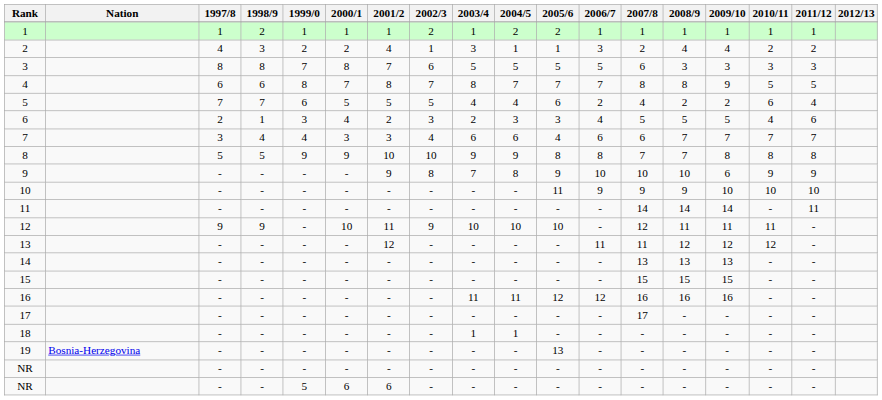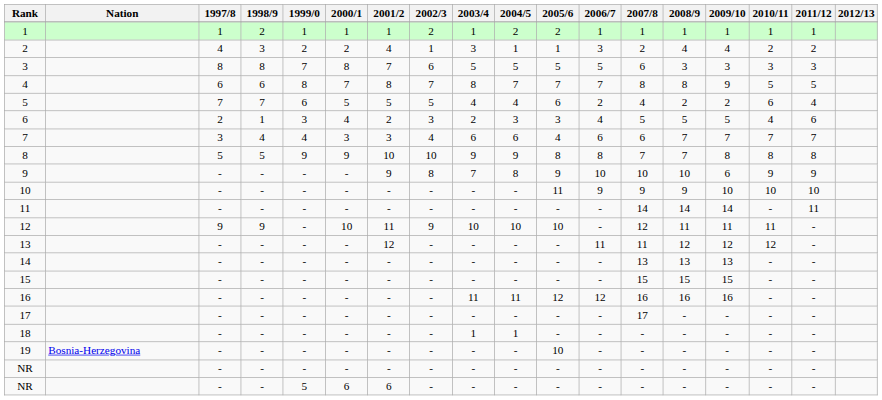 <table class="wikitable" style="text-align: center;">
 <tr>
 <th width="5%">Rank</th>
 <th width="20%">Nation</th>
 <th width="5%">1997/8</th>
 <th width="5%">1998/9</th>
 <th width="5%">1999/0</th>
 <th width="5%">2000/1</th>
 <th width="5%">2001/2</th>
 <th width="5%">2002/3</th>
 <th width="5%">2003/4</th>
 <th width="5%">2004/5</th>
 <th width="5%">2005/6</th>
 <th width="5%">2006/7</th>
 <th width="5%">2007/8</th>
 <th width="5%">2008/9</th>
 <th width="5%">2009/10</th>
 <th width="5%">2010/11</th>
 <th width="5%">2011/12</th>
 <th width="5%">2012/13</th>
 </tr>
 <tr>
 </tr>
 <tr bgcolor=#ccffcc  align=center>
 <td>1</td>
 <td align=left></td>
 <td>1</td>
 <td>2</td>
 <td>1</td>
 <td>1</td>
 <td>1</td>
 <td>2</td>
 <td>1</td>
 <td>2</td>
 <td>2</td>
 <td>1</td>
 <td>1</td>
 <td>1</td>
 <td>1</td>
 <td>1</td>
 <td>1</td>
 <td></td>
 </tr>
 <tr>
 <td>2</td>
 <td align=left></td>
 <td>4</td>
 <td>3</td>
 <td>2</td>
 <td>2</td>
 <td>4</td>
 <td>1</td>
 <td>3</td>
 <td>1</td>
 <td>1</td>
 <td>3</td>
 <td>2</td>
 <td>4</td>
 <td>4</td>
 <td>2</td>
 <td>2</td>
 <td></td>
 </tr>
 <tr>
 <td>3</td>
 <td align=left></td>
 <td>8</td>
 <td>8</td>
 <td>7</td>
 <td>8</td>
 <td>7</td>
 <td>6</td>
 <td>5</td>
 <td>5</td>
 <td>5</td>
 <td>5</td>
 <td>6</td>
 <td>3</td>
 <td>3</td>
 <td>3</td>
 <td>3</td>
 <td></td>
 </tr>
 <tr>
 <td>4</td>
 <td align=left></td>
 <td>6</td>
 <td>6</td>
 <td>8</td>
 <td>7</td>
 <td>8</td>
 <td>7</td>
 <td>8</td>
 <td>7</td>
 <td>7</td>
 <td>7</td>
 <td>8</td>
 <td>8</td>
 <td>9</td>
 <td>5</td>
 <td>5</td>
 <td></td>
 </tr>
 <tr>
 <td>5</td>
 <td align=left></td>
 <td>7</td>
 <td>7</td>
 <td>6</td>
 <td>5</td>
 <td>5</td>
 <td>5</td>
 <td>4</td>
 <td>4</td>
 <td>6</td>
 <td>2</td>
 <td>4</td>
 <td>2</td>
 <td>2</td>
 <td>6</td>
 <td>4</td>
 <td></td>
 </tr>
 <tr>
 <td>6</td>
 <td align=left></td>
 <td>2</td>
 <td>1</td>
 <td>3</td>
 <td>4</td>
 <td>2</td>
 <td>3</td>
 <td>2</td>
 <td>3</td>
 <td>3</td>
 <td>4</td>
 <td>5</td>
 <td>5</td>
 <td>5</td>
 <td>4</td>
 <td>6</td>
 <td></td>
 </tr>
 <tr>
 <td>7</td>
 <td align=left></td>
 <td>3</td>
 <td>4</td>
 <td>4</td>
 <td>3</td>
 <td>3</td>
 <td>4</td>
 <td>6</td>
 <td>6</td>
 <td>4</td>
 <td>6</td>
 <td>6</td>
 <td>7</td>
 <td>7</td>
 <td>7</td>
 <td>7</td>
 <td></td>
 </tr>
 <tr>
 <td>8</td>
 <td align=left></td>
 <td>5</td>
 <td>5</td>
 <td>9</td>
 <td>9</td>
 <td>10</td>
 <td>10</td>
 <td>9</td>
 <td>9</td>
 <td>8</td>
 <td>8</td>
 <td>7</td>
 <td>7</td>
 <td>8</td>
 <td>8</td>
 <td>8</td>
 <td></td>
 </tr>
 <tr>
 <td>9</td>
 <td align=left></td>
 <td>-</td>
 <td>-</td>
 <td>-</td>
 <td>-</td>
 <td>9</td>
 <td>8</td>
 <td>7</td>
 <td>8</td>
 <td>9</td>
 <td>10</td>
 <td>10</td>
 <td>10</td>
 <td>6</td>
 <td>9</td>
 <td>9</td>
 <td></td>
 </tr>
 <tr>
 <td>10</td>
 <td align=left></td>
 <td>-</td>
 <td>-</td>
 <td>-</td>
 <td>-</td>
 <td>-</td>
 <td>-</td>
 <td>-</td>
 <td>-</td>
 <td>11</td>
 <td>9</td>
 <td>9</td>
 <td>9</td>
 <td>10</td>
 <td>10</td>
 <td>10</td>
 <td></td>
 </tr>
 <tr>
 <td>11</td>
 <td align=left></td>
 <td>-</td>
 <td>-</td>
 <td>-</td>
 <td>-</td>
 <td>-</td>
 <td>-</td>
 <td>-</td>
 <td>-</td>
 <td>-</td>
 <td>-</td>
 <td>14</td>
 <td>14</td>
 <td>14</td>
 <td>-</td>
 <td>11</td>
 <td></td>
 </tr>
 <tr>
 <td>12</td>
 <td align=left></td>
 <td>9</td>
 <td>9</td>
 <td>-</td>
 <td>10</td>
 <td>11</td>
 <td>9</td>
 <td>10</td>
 <td>10</td>
 <td>10</td>
 <td>-</td>
 <td>12</td>
 <td>11</td>
 <td>11</td>
 <td>11</td>
 <td>-</td>
 <td></td>
 </tr>
 <tr>
 <td>13</td>
 <td align=left></td>
 <td>-</td>
 <td>-</td>
 <td>-</td>
 <td>-</td>
 <td>12</td>
 <td>-</td>
 <td>-</td>
 <td>-</td>
 <td>-</td>
 <td>11</td>
 <td>11</td>
 <td>12</td>
 <td>12</td>
 <td>12</td>
 <td>-</td>
 <td></td>
 </tr>
 <tr>
 <td>14</td>
 <td align=left></td>
 <td>-</td>
 <td>-</td>
 <td>-</td>
 <td>-</td>
 <td>-</td>
 <td>-</td>
 <td>-</td>
 <td>-</td>
 <td>-</td>
 <td>-</td>
 <td>13</td>
 <td>13</td>
 <td>13</td>
 <td>-</td>
 <td>-</td>
 <td></td>
 </tr>
 <tr>
 <td>15</td>
 <td align=left></td>
 <td>-</td>
 <td>-</td>
 <td>-</td>
 <td>-</td>
 <td>-</td>
 <td>-</td>
 <td>-</td>
 <td>-</td>
 <td>-</td>
 <td>-</td>
 <td>15</td>
 <td>15</td>
 <td>15</td>
 <td>-</td>
 <td>-</td>
 <td></td>
 </tr>
 <tr>
 <td>16</td>
 <td align=left></td>
 <td>-</td>
 <td>-</td>
 <td>-</td>
 <td>-</td>
 <td>-</td>
 <td>-</td>
 <td>11</td>
 <td>11</td>
 <td>12</td>
 <td>12</td>
 <td>16</td>
 <td>16</td>
 <td>16</td>
 <td>-</td>
 <td>-</td>
 <td></td>
 </tr>
 <tr>
 <td>17</td>
 <td align=left></td>
 <td>-</td>
 <td>-</td>
 <td>-</td>
 <td>-</td>
 <td>-</td>
 <td>-</td>
 <td>-</td>
 <td>-</td>
 <td>-</td>
 <td>-</td>
 <td>17</td>
 <td>-</td>
 <td>-</td>
 <td>-</td>
 <td>-</td>
 <td></td>
 </tr>
 <tr>
 <td>18</td>
 <td align=left></td>
 <td>-</td>
 <td>-</td>
 <td>-</td>
 <td>-</td>
 <td>-</td>
 <td>-</td>
 <td>1</td>
 <td>1</td>
 <td>-</td>
 <td>-</td>
 <td>-</td>
 <td>-</td>
 <td>-</td>
 <td>-</td>
 <td>-</td>
 <td></td>
 </tr>
 <tr>
 <td>19</td>
 <td align=left> <a href='#'>Bosnia-Herzegovina</a></td>
 <td>-</td>
 <td>-</td>
 <td>-</td>
 <td>-</td>
 <td>-</td>
 <td>-</td>
 <td>-</td>
 <td>-</td>
-<td>13</td>
+<td>10</td>
 <td>-</td>
 <td>-</td>
 <td>-</td>
 <td>-</td>
 <td>-</td>
 <td>-</td>
 <td></td>
 </tr>
 <tr>
 <td>NR</td>
 <td align=left></td>
 <td>-</td>
 <td>-</td>
 <td>-</td>
 <td>-</td>
 <td>-</td>
 <td>-</td>
 <td>-</td>
 <td>-</td>
 <td>-</td>
 <td>-</td>
 <td>-</td>
 <td>-</td>
 <td>-</td>
 <td>-</td>
 <td>-</td>
 <td></td>
 </tr>
 <tr>
 <td>NR</td>
 <td align=left></td>
 <td>-</td>
 <td>-</td>
 <td>5</td>
 <td>6</td>
 <td>6</td>
 <td>-</td>
 <td>-</td>
 <td>-</td>
 <td>-</td>
 <td>-</td>
 <td>-</td>
 <td>-</td>
 <td>-</td>
 <td>-</td>
 <td>-</td>
 <td></td>
 </tr>
 </table>
